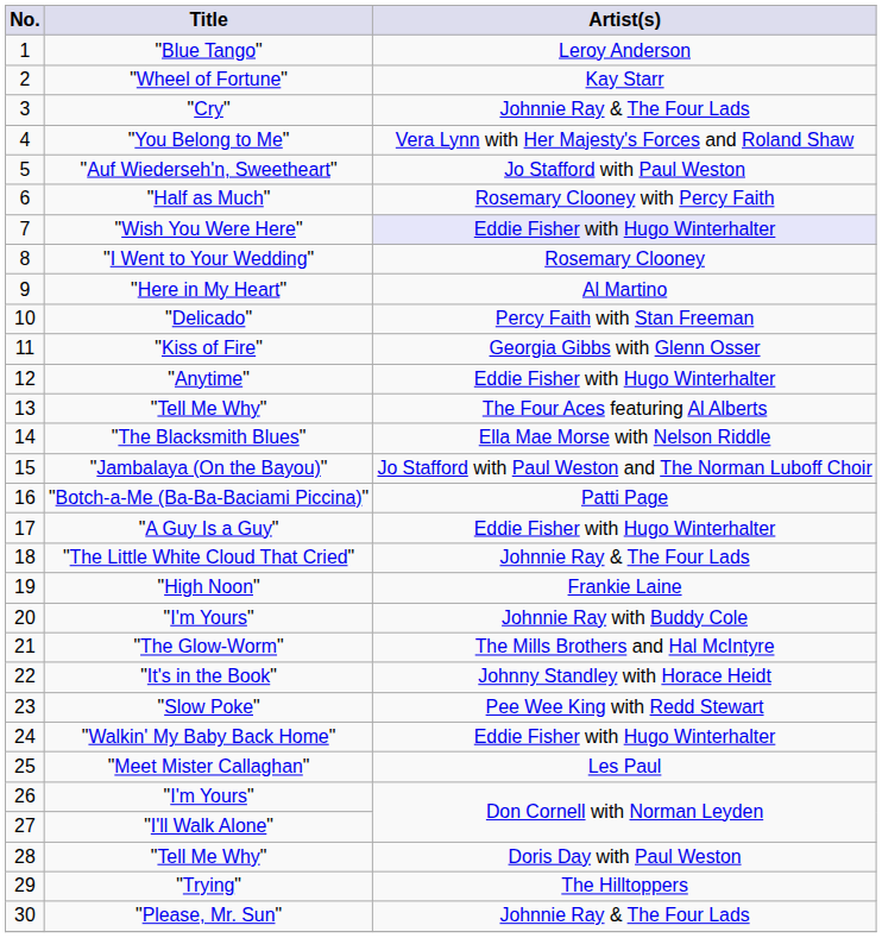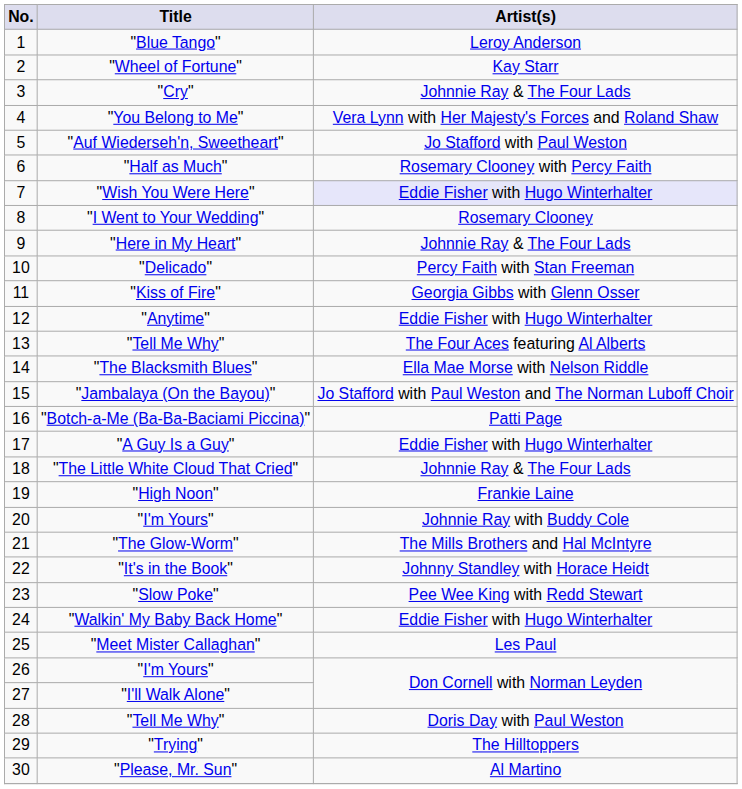 <table class="wikitable sortable" style="text-align: center">
 <tr>
 <th scope="col" style="background:#dde;">No.</th>
 <th scope="col" style="background:#dde;">Title</th>
 <th scope="col" style="background:#dde;">Artist(s)</th>
 </tr>
 <tr>
 <td>1</td>
 <td>"<a href='#'>Blue Tango</a>"</td>
 <td><a href='#'>Leroy Anderson</a></td>
 </tr>
 <tr>
 <td>2</td>
 <td>"<a href='#'>Wheel of Fortune</a>"</td>
 <td><a href='#'>Kay Starr</a></td>
 </tr>
 <tr>
 <td>3</td>
 <td>"<a href='#'>Cry</a>"</td>
 <td><a href='#'>Johnnie Ray</a> & <a href='#'>The Four Lads</a></td>
 </tr>
 <tr>
 <td>4</td>
 <td>"<a href='#'>You Belong to Me</a>"</td>
 <td><a href='#'>Vera Lynn</a> with <a href='#'>Her Majesty's Forces</a> and <a href='#'>Roland Shaw</a></td>
 </tr>
 <tr>
 <td>5</td>
 <td>"<a href='#'>Auf Wiederseh'n, Sweetheart</a>"</td>
 <td><a href='#'>Jo Stafford</a> with <a href='#'>Paul Weston</a></td>
 </tr>
 <tr>
 <td>6</td>
 <td>"<a href='#'>Half as Much</a>"</td>
 <td><a href='#'>Rosemary Clooney</a> with <a href='#'>Percy Faith</a></td>
 </tr>
 <tr>
 <td>7</td>
 <td>"<a href='#'>Wish You Were Here</a>"</td>
 <td style="background: lavender;"><a href='#'>Eddie Fisher</a> with <a href='#'>Hugo Winterhalter</a></td>
 </tr>
 <tr>
 <td>8</td>
 <td>"<a href='#'>I Went to Your Wedding</a>"</td>
 <td><a href='#'>Rosemary Clooney</a></td>
 </tr>
 <tr>
 <td>9</td>
 <td>"<a href='#'>Here in My Heart</a>"</td>
-<td><a href='#'>Al Martino</a></td>
+<td><a href='#'>Johnnie Ray</a> & <a href='#'>The Four Lads</a></td>
 </tr>
 <tr>
 <td>10</td>
 <td>"<a href='#'>Delicado</a>"</td>
 <td><a href='#'>Percy Faith</a> with <a href='#'>Stan Freeman</a></td>
 </tr>
 <tr>
 <td>11</td>
 <td>"<a href='#'>Kiss of Fire</a>"</td>
 <td><a href='#'>Georgia Gibbs</a> with <a href='#'>Glenn Osser</a></td>
 </tr>
 <tr>
 <td>12</td>
 <td>"<a href='#'>Anytime</a>"</td>
 <td><a href='#'>Eddie Fisher</a> with <a href='#'>Hugo Winterhalter</a></td>
 </tr>
 <tr>
 <td>13</td>
 <td>"<a href='#'>Tell Me Why</a>"</td>
 <td><a href='#'>The Four Aces</a> featuring <a href='#'>Al Alberts</a></td>
 </tr>
 <tr>
 <td>14</td>
 <td>"<a href='#'>The Blacksmith Blues</a>"</td>
 <td><a href='#'>Ella Mae Morse</a> with <a href='#'>Nelson Riddle</a></td>
 </tr>
 <tr>
 <td>15</td>
 <td>"<a href='#'>Jambalaya (On the Bayou)</a>"</td>
 <td><a href='#'>Jo Stafford</a> with <a href='#'>Paul Weston</a> and <a href='#'>The Norman Luboff Choir</a></td>
 </tr>
 <tr>
 <td>16</td>
 <td>"<a href='#'>Botch-a-Me (Ba-Ba-Baciami Piccina)</a>"</td>
 <td><a href='#'>Patti Page</a></td>
 </tr>
 <tr>
 <td>17</td>
 <td>"<a href='#'>A Guy Is a Guy</a>"</td>
 <td><a href='#'>Eddie Fisher</a> with <a href='#'>Hugo Winterhalter</a></td>
 </tr>
 <tr>
 <td>18</td>
 <td>"<a href='#'>The Little White Cloud That Cried</a>"</td>
 <td><a href='#'>Johnnie Ray</a> & <a href='#'>The Four Lads</a></td>
 </tr>
 <tr>
 <td>19</td>
 <td>"<a href='#'>High Noon</a>"</td>
 <td><a href='#'>Frankie Laine</a></td>
 </tr>
 <tr>
 <td>20</td>
 <td>"<a href='#'>I'm Yours</a>"</td>
 <td><a href='#'>Johnnie Ray</a> with <a href='#'>Buddy Cole</a></td>
 </tr>
 <tr>
 <td>21</td>
 <td>"<a href='#'>The Glow-Worm</a>"</td>
 <td><a href='#'>The Mills Brothers</a> and <a href='#'>Hal McIntyre</a></td>
 </tr>
 <tr>
 <td>22</td>
 <td>"<a href='#'>It's in the Book</a>"</td>
 <td><a href='#'>Johnny Standley</a> with <a href='#'>Horace Heidt</a></td>
 </tr>
 <tr>
 <td>23</td>
 <td>"<a href='#'>Slow Poke</a>"</td>
 <td><a href='#'>Pee Wee King</a> with <a href='#'>Redd Stewart</a></td>
 </tr>
 <tr>
 <td>24</td>
 <td>"<a href='#'>Walkin' My Baby Back Home</a>"</td>
 <td><a href='#'>Eddie Fisher</a> with <a href='#'>Hugo Winterhalter</a></td>
 </tr>
 <tr>
 <td>25</td>
 <td>"<a href='#'>Meet Mister Callaghan</a>"</td>
 <td><a href='#'>Les Paul</a></td>
 </tr>
 <tr>
 <td>26</td>
 <td>"<a href='#'>I'm Yours</a>"</td>
 <td rowspan="2"><a href='#'>Don Cornell</a> with <a href='#'>Norman Leyden</a></td>
 </tr>
 <tr>
 <td>27</td>
 <td>"<a href='#'>I'll Walk Alone</a>"</td>
 </tr>
 <tr>
 <td>28</td>
 <td>"<a href='#'>Tell Me Why</a>"</td>
 <td><a href='#'>Doris Day</a> with <a href='#'>Paul Weston</a></td>
 </tr>
 <tr>
 <td>29</td>
 <td>"<a href='#'>Trying</a>"</td>
 <td><a href='#'>The Hilltoppers</a></td>
 </tr>
 <tr>
 <td>30</td>
 <td>"<a href='#'>Please, Mr. Sun</a>"</td>
-<td><a href='#'>Johnnie Ray</a> & <a href='#'>The Four Lads</a></td>
+<td><a href='#'>Al Martino</a></td>
 </tr>
 <tr>
 </tr>
 </table>
